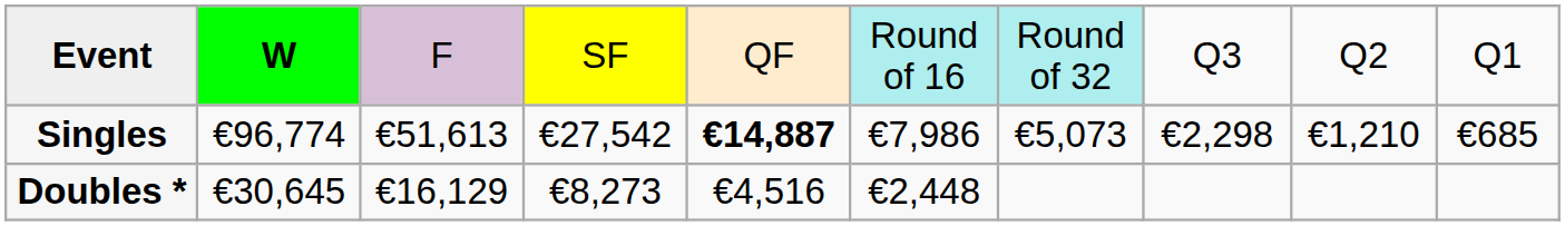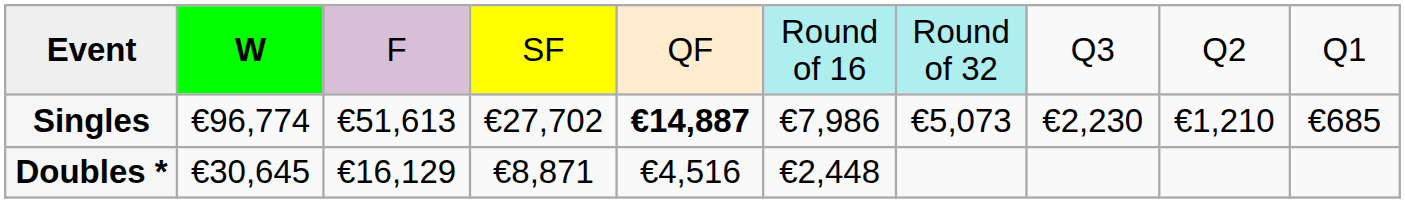 <table class=wikitable style=font-size:90%;text-align:center>
 <tr>
 <td style="width:130px; background:#efefef;"><strong>Event</strong></td>
 <td style="width:80px; background:lime;"><strong>W</strong></td>
 <td style="width:85px; background:thistle;">F</td>
 <td style="width:85px; background:#ff0;">SF</td>
 <td style="width:85px; background:#ffebcd;">QF</td>
 <td style="width:85px; background:#afeeee;">Round of 16</td>
 <td style="width:85px; background:#afeeee;">Round of 32</td>
 <td width=85>Q3</td>
 <td width=85>Q2</td>
 <td width=85>Q1</td>
 </tr>
 <tr>
 <td style="background:#f6f6f6;"><strong>Singles</strong></td>
 <td>€96,774</td>
 <td>€51,613</td>
-<td>€27,542</td>
+<td>€27,702</td>
 <td><strong>€14,887</strong></td>
 <td>€7,986</td>
 <td>€5,073</td>
-<td>€2,298</td>
+<td>€2,230</td>
 <td>€1,210</td>
 <td>€685</td>
 </tr>
 <tr>
 <td style="background:#f6f6f6;"><strong>Doubles *</strong></td>
 <td>€30,645</td>
 <td>€16,129</td>
-<td>€8,273</td>
+<td>€8,871</td>
 <td>€4,516</td>
 <td>€2,448</td>
 <td></td>
 <td></td>
 <td></td>
 <td></td>
 </tr>
 </table>
